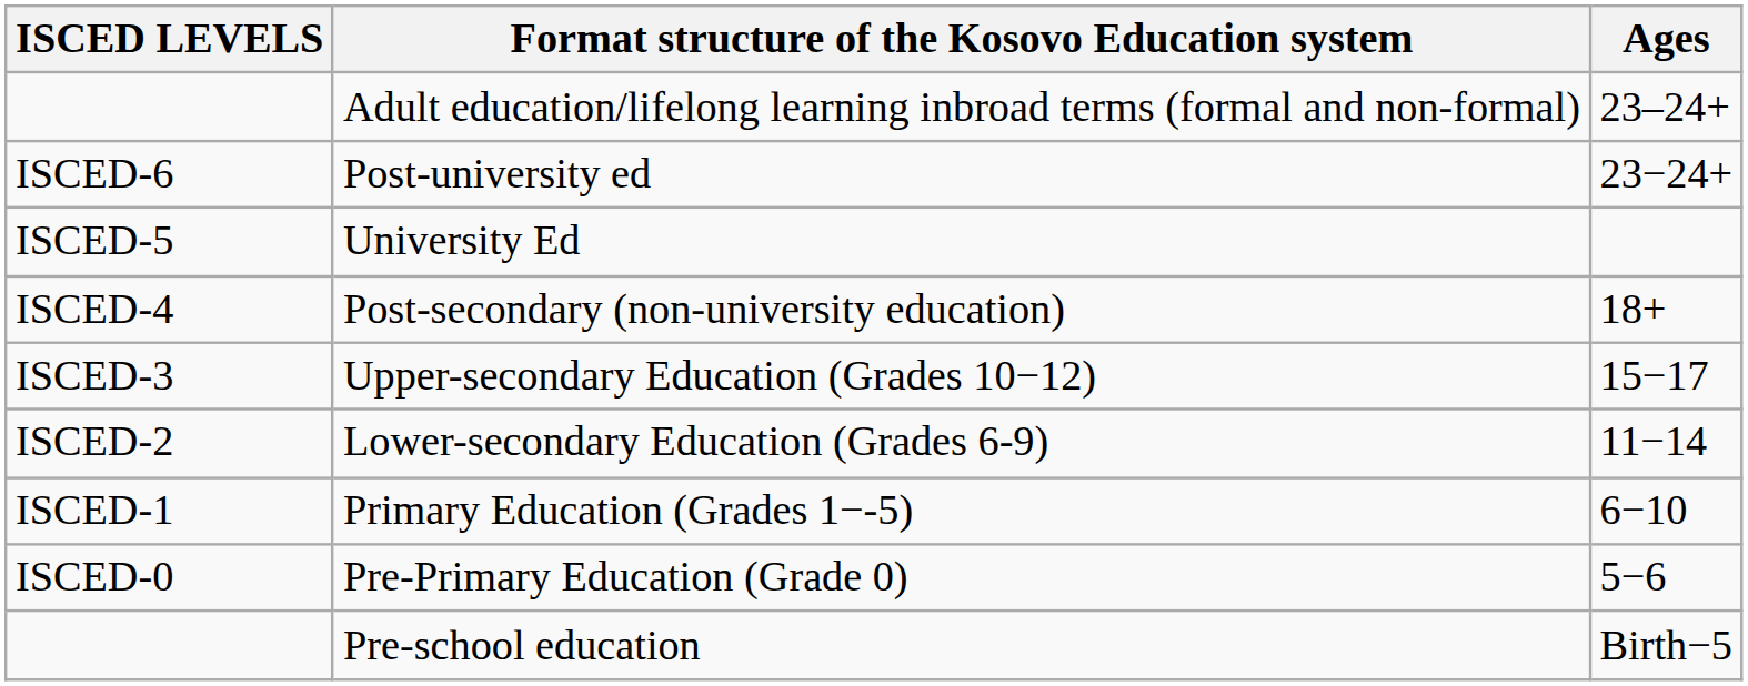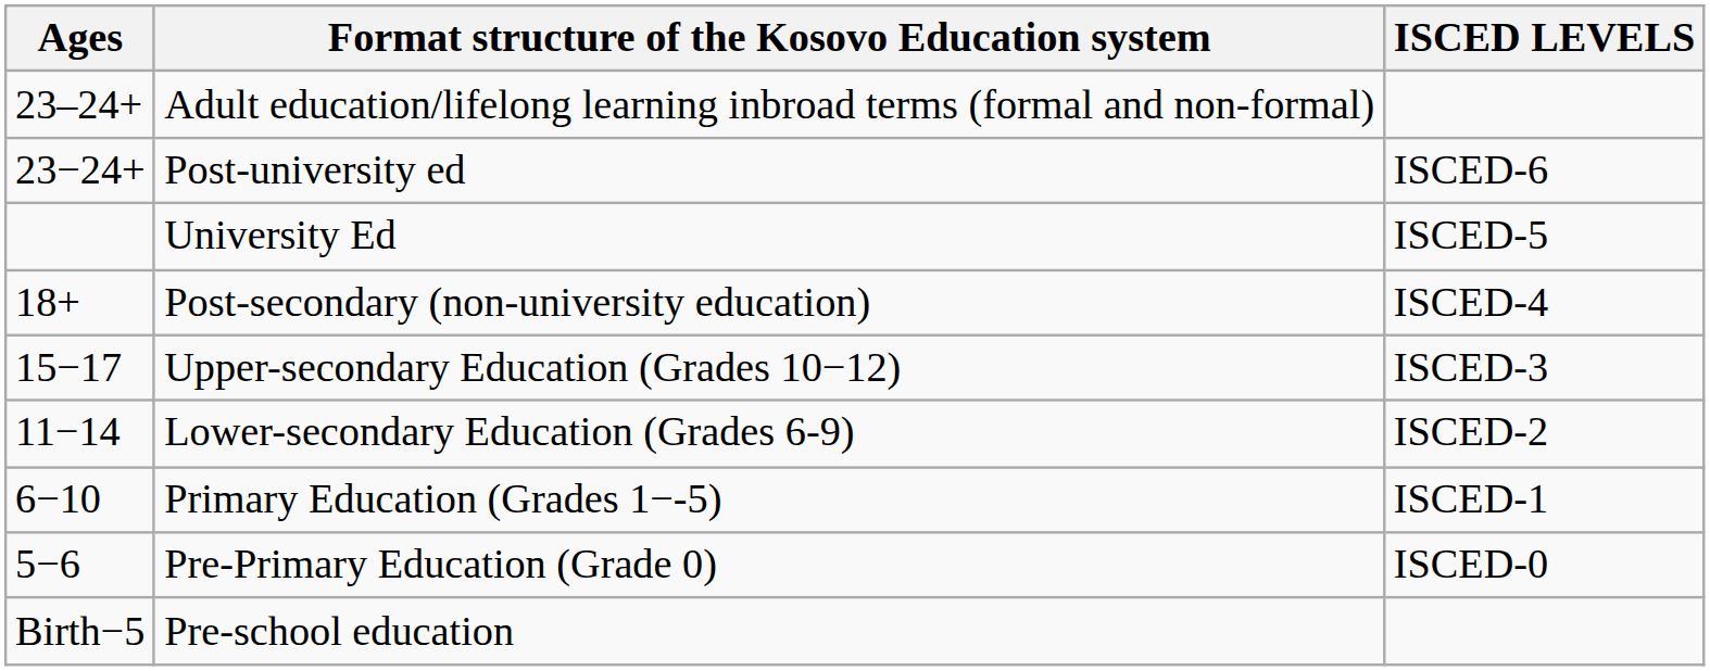 <table class="wikitable">
 <tr>
+<th>Ages</th>
+<th>Format structure of the Kosovo Education system</th>
 <th>ISCED LEVELS</th>
-<th>Format structure of the Kosovo Education system</th>
-<th>Ages</th>
+</tr>
+<tr>
+<td>23–24+</td>
+<td>Adult education/lifelong learning inbroad terms (formal and non-formal)</td>
+<td></td>
+</tr>
+<tr>
+<td>23−24+</td>
+<td>Post-university ed</td>
+<td>ISCED-6</td>
 </tr>
 <tr>
 <td></td>
-<td>Adult education/lifelong learning inbroad terms (formal and non-formal)</td>
-<td>23–24+</td>
+<td>University Ed</td>
+<td>ISCED-5</td>
 </tr>
 <tr>
-<td>ISCED-6</td>
-<td>Post-university ed</td>
-<td>23−24+</td>
+<td>18+</td>
+<td>Post-secondary (non-university education)</td>
+<td>ISCED-4</td>
 </tr>
 <tr>
-<td>ISCED-5</td>
-<td>University Ed</td>
+<td>15−17</td>
+<td>Upper-secondary Education (Grades 10−12)</td>
+<td>ISCED-3</td>
+</tr>
+<tr>
+<td>11−14</td>
+<td>Lower-secondary Education (Grades 6-9)</td>
+<td>ISCED-2</td>
+</tr>
+<tr>
+<td>6−10</td>
+<td>Primary Education (Grades 1−-5)</td>
+<td>ISCED-1</td>
+</tr>
+<tr>
+<td>5−6</td>
+<td>Pre-Primary Education (Grade 0)</td>
+<td>ISCED-0</td>
+</tr>
+<tr>
+<td>Birth−5</td>
+<td>Pre-school education</td>
 <td></td>
 </tr>
-<tr>
-<td>ISCED-4</td>
-<td>Post-secondary (non-university education)</td>
-<td>18+</td>
-</tr>
-<tr>
-<td>ISCED-3</td>
-<td>Upper-secondary Education (Grades 10−12)</td>
-<td>15−17</td>
-</tr>
-<tr>
-<td>ISCED-2</td>
-<td>Lower-secondary Education (Grades 6-9)</td>
-<td>11−14</td>
-</tr>
-<tr>
-<td>ISCED-1</td>
-<td>Primary Education (Grades 1−-5)</td>
-<td>6−10</td>
-</tr>
-<tr>
-<td>ISCED-0</td>
-<td>Pre-Primary Education (Grade 0)</td>
-<td>5−6</td>
-</tr>
-<tr>
-<td></td>
-<td>Pre-school education</td>
-<td>Birth−5</td>
-</tr>
 </table>
